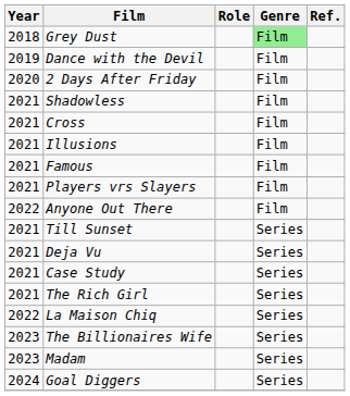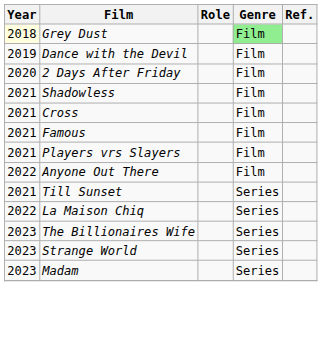 <table class="wikitable">
 <tr>
 <th>Year</th>
 <th>Film</th>
 <th>Role</th>
 <th>Genre</th>
 <th>Ref.</th>
 </tr>
 <tr>
-<td>2018</td>
+<td style="background: lightyellow;">2018</td>
 <td><em>Grey Dust</em></td>
 <td></td>
 <td style="background: lightgreen;">Film</td>
 <td></td>
 </tr>
 <tr>
 <td>2019</td>
 <td><em>Dance with the Devil</em></td>
 <td></td>
 <td>Film</td>
 <td></td>
 </tr>
 <tr>
 <td>2020</td>
 <td><em>2 Days After Friday</em></td>
 <td></td>
 <td>Film</td>
 <td></td>
 </tr>
 <tr>
 <td>2021</td>
 <td><em>Shadowless</em></td>
 <td></td>
 <td>Film</td>
 <td></td>
 </tr>
 <tr>
 <td>2021</td>
 <td><em>Cross</em></td>
 <td></td>
 <td>Film</td>
 <td></td>
 </tr>
 <tr>
 <td>2021</td>
-<td><em>Illusions</em></td>
-<td></td>
-<td>Film</td>
-<td></td>
-</tr>
-<tr>
-<td>2021</td>
 <td><em>Famous</em></td>
 <td></td>
 <td>Film</td>
 <td></td>
 </tr>
 <tr>
 <td>2021</td>
 <td><em>Players vrs Slayers</em></td>
 <td></td>
 <td>Film</td>
 <td></td>
 </tr>
 <tr>
 <td>2022</td>
 <td><em>Anyone Out There</em></td>
 <td></td>
 <td>Film</td>
 <td></td>
 </tr>
 <tr>
 <td>2021</td>
 <td><em>Till Sunset </em></td>
 <td></td>
 <td>Series</td>
 <td></td>
 </tr>
 <tr>
-<td>2021</td>
-<td><em>Deja Vu</em></td>
-<td></td>
-<td>Series</td>
-<td></td>
-</tr>
-<tr>
-<td>2021</td>
-<td><em>Case Study </em></td>
-<td></td>
-<td>Series</td>
-<td></td>
-</tr>
-<tr>
-<td>2021</td>
-<td><em>The Rich Girl </em></td>
-<td></td>
-<td>Series</td>
-<td></td>
-</tr>
-<tr>
 <td>2022</td>
 <td><em>La Maison Chiq</em></td>
 <td></td>
 <td>Series</td>
 <td></td>
 </tr>
 <tr>
 <td>2023</td>
 <td><em>The Billionaires Wife</em></td>
 <td></td>
 <td>Series</td>
 <td></td>
 </tr>
 <tr>
 <td>2023</td>
-<td><em>Madam</em></td>
+<td><em>Strange World</em></td>
 <td></td>
 <td>Series</td>
 <td></td>
 </tr>
 <tr>
-<td>2024</td>
-<td><em>Goal Diggers</em></td>
+<td>2023</td>
+<td><em>Madam</em></td>
 <td></td>
 <td>Series</td>
 <td></td>
 </tr>
 <tr>
 </tr>
 </table>
